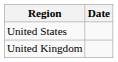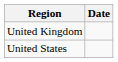 <table class="wikitable">
 <tr>
 <th>Region</th>
 <th>Date</th>
 </tr>
 <tr>
+<td>United Kingdom</td>
+<td></td>
+</tr>
+<tr>
 <td>United States</td>
 <td></td>
 </tr>
-<tr>
-<td>United Kingdom</td>
-<td></td>
-</tr>
 </table>
